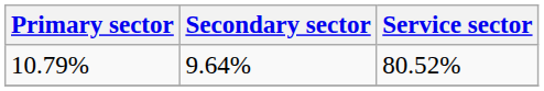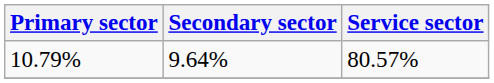 <table class="wikitable" border="1">
 <tr>
 <th><a href='#'>Primary sector</a></th>
 <th><a href='#'>Secondary sector</a></th>
 <th><a href='#'>Service sector</a></th>
 </tr>
 <tr>
 <td>10.79%</td>
 <td>9.64%</td>
-<td>80.52%</td>
+<td>80.57%</td>
 </tr>
 <tr>
 </tr>
 </table>
